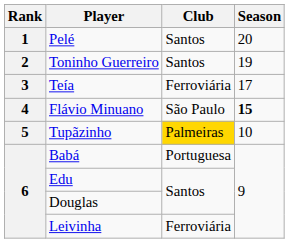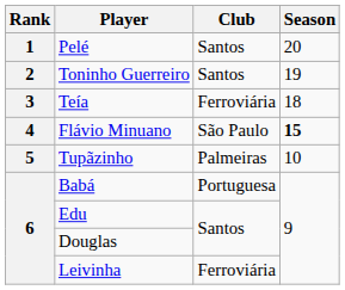 <table class="wikitable">
 <tr>
 <th>Rank</th>
 <th>Player</th>
 <th>Club</th>
 <th>Season</th>
 </tr>
 <tr>
 <th>1</th>
 <td><a href='#'>Pelé</a></td>
 <td>Santos</td>
 <td>20</td>
 </tr>
 <tr>
 <th>2</th>
 <td><a href='#'>Toninho Guerreiro</a></td>
 <td>Santos</td>
 <td>19</td>
 </tr>
 <tr>
 <th>3</th>
 <td><a href='#'>Teía</a></td>
 <td>Ferroviária</td>
-<td>17</td>
+<td>18</td>
 </tr>
 <tr>
 <th>4</th>
 <td><a href='#'>Flávio Minuano</a></td>
 <td>São Paulo</td>
 <td><strong>15</strong></td>
 </tr>
 <tr>
 <th>5</th>
 <td><a href='#'>Tupãzinho</a></td>
-<td style="background: gold;">Palmeiras</td>
+<td>Palmeiras</td>
 <td>10</td>
 </tr>
 <tr>
 <th rowspan="4">6</th>
 <td><a href='#'>Babá</a></td>
 <td>Portuguesa</td>
 <td rowspan="4">9</td>
 </tr>
 <tr>
 <td><a href='#'>Edu</a></td>
 <td rowspan="2">Santos</td>
 </tr>
 <tr>
 <td>Douglas</td>
 </tr>
 <tr>
 <td><a href='#'>Leivinha</a></td>
 <td>Ferroviária</td>
 </tr>
 </table>
